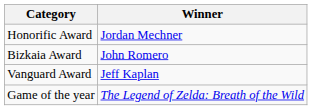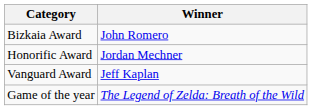 <table class="wikitable">
 <tr>
 <th>Category</th>
 <th>Winner</th>
 </tr>
 <tr>
+<td>Bizkaia Award</td>
+<td><a href='#'>John Romero</a></td>
+</tr>
+<tr>
 <td>Honorific Award</td>
 <td><a href='#'>Jordan Mechner</a></td>
-</tr>
-<tr>
-<td>Bizkaia Award</td>
-<td><a href='#'>John Romero</a></td>
 </tr>
 <tr>
 <td>Vanguard Award</td>
 <td><a href='#'>Jeff Kaplan</a></td>
 </tr>
 <tr>
 <td>Game of the year</td>
 <td><em><a href='#'>The Legend of Zelda: Breath of the Wild</a></em></td>
 </tr>
 </table>
